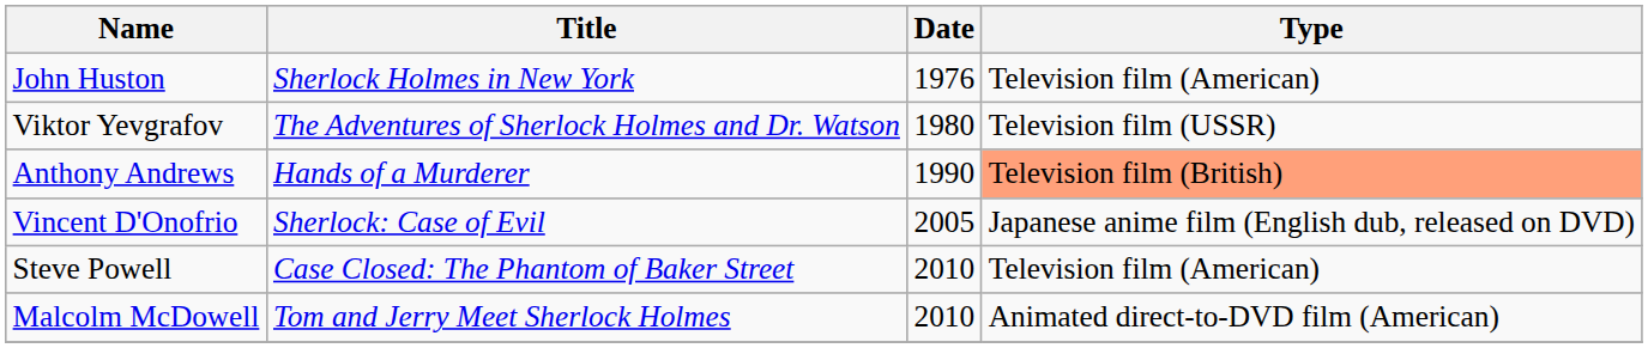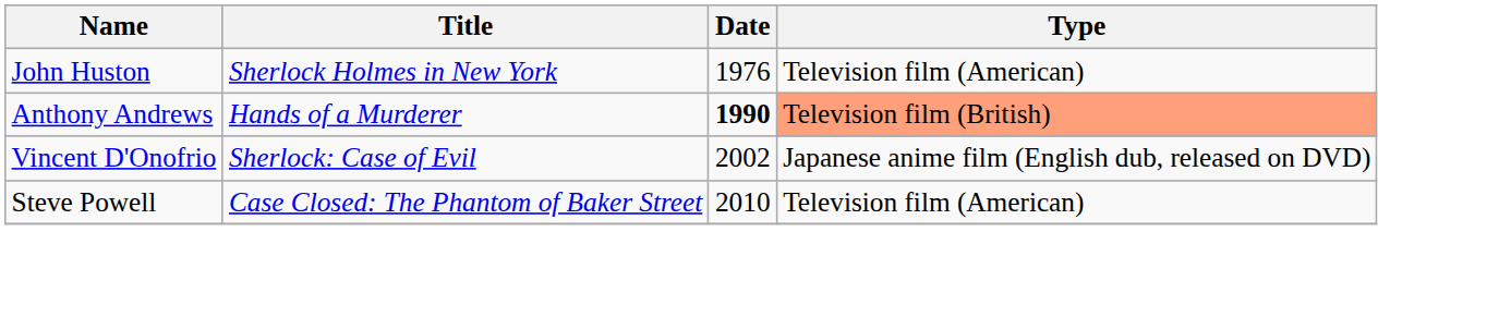 <table class="wikitable sortable">
 <tr>
 <th>Name</th>
 <th>Title</th>
 <th>Date</th>
 <th>Type</th>
 </tr>
 <tr>
 <td><a href='#'>John Huston</a></td>
 <td><em><a href='#'>Sherlock Holmes in New York</a></em></td>
 <td>1976</td>
 <td>Television film (American)</td>
 </tr>
 <tr>
-<td>Viktor Yevgrafov</td>
-<td><em><a href='#'>The Adventures of Sherlock Holmes and Dr. Watson</a></em></td>
-<td>1980</td>
-<td>Television film (USSR)</td>
-</tr>
-<tr>
 <td><a href='#'>Anthony Andrews</a></td>
 <td><em><a href='#'>Hands of a Murderer</a></em></td>
-<td>1990</td>
+<td><strong>1990</strong></td>
 <td style="background: lightsalmon;">Television film (British)</td>
 </tr>
 <tr>
 <td><a href='#'>Vincent D'Onofrio</a></td>
 <td><em><a href='#'>Sherlock: Case of Evil</a></em></td>
-<td>2005</td>
+<td>2002</td>
 <td>Japanese anime film (English dub, released on DVD)</td>
 </tr>
 <tr>
 <td>Steve Powell</td>
 <td><em><a href='#'>Case Closed: The Phantom of Baker Street</a></em></td>
 <td>2010</td>
 <td>Television film (American)</td>
 </tr>
 <tr>
-<td><a href='#'>Malcolm McDowell</a></td>
-<td><em><a href='#'>Tom and Jerry Meet Sherlock Holmes</a></em></td>
-<td>2010</td>
-<td>Animated direct-to-DVD film (American)</td>
-</tr>
-<tr>
 </tr>
 </table>
